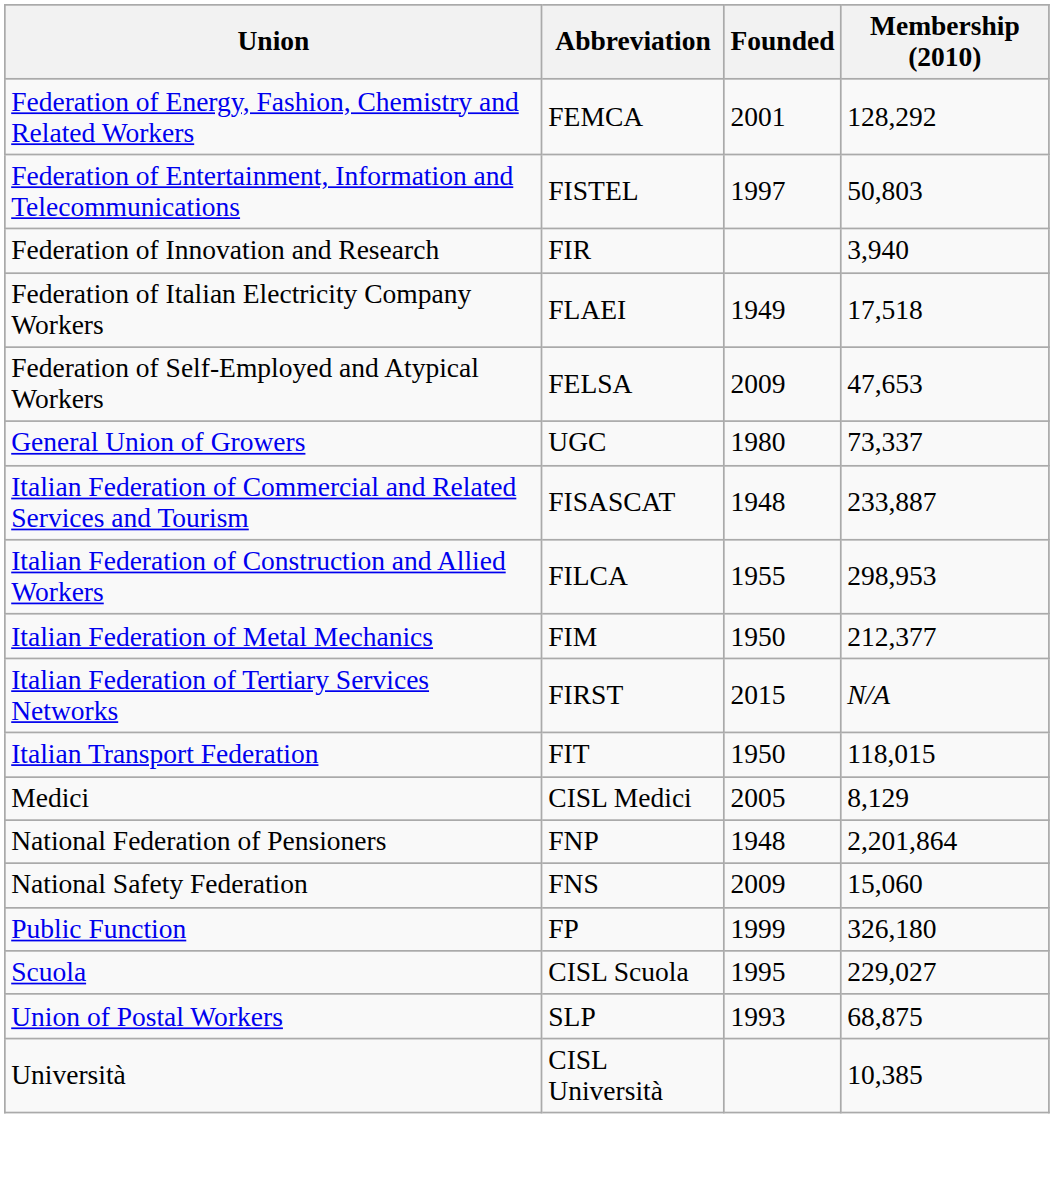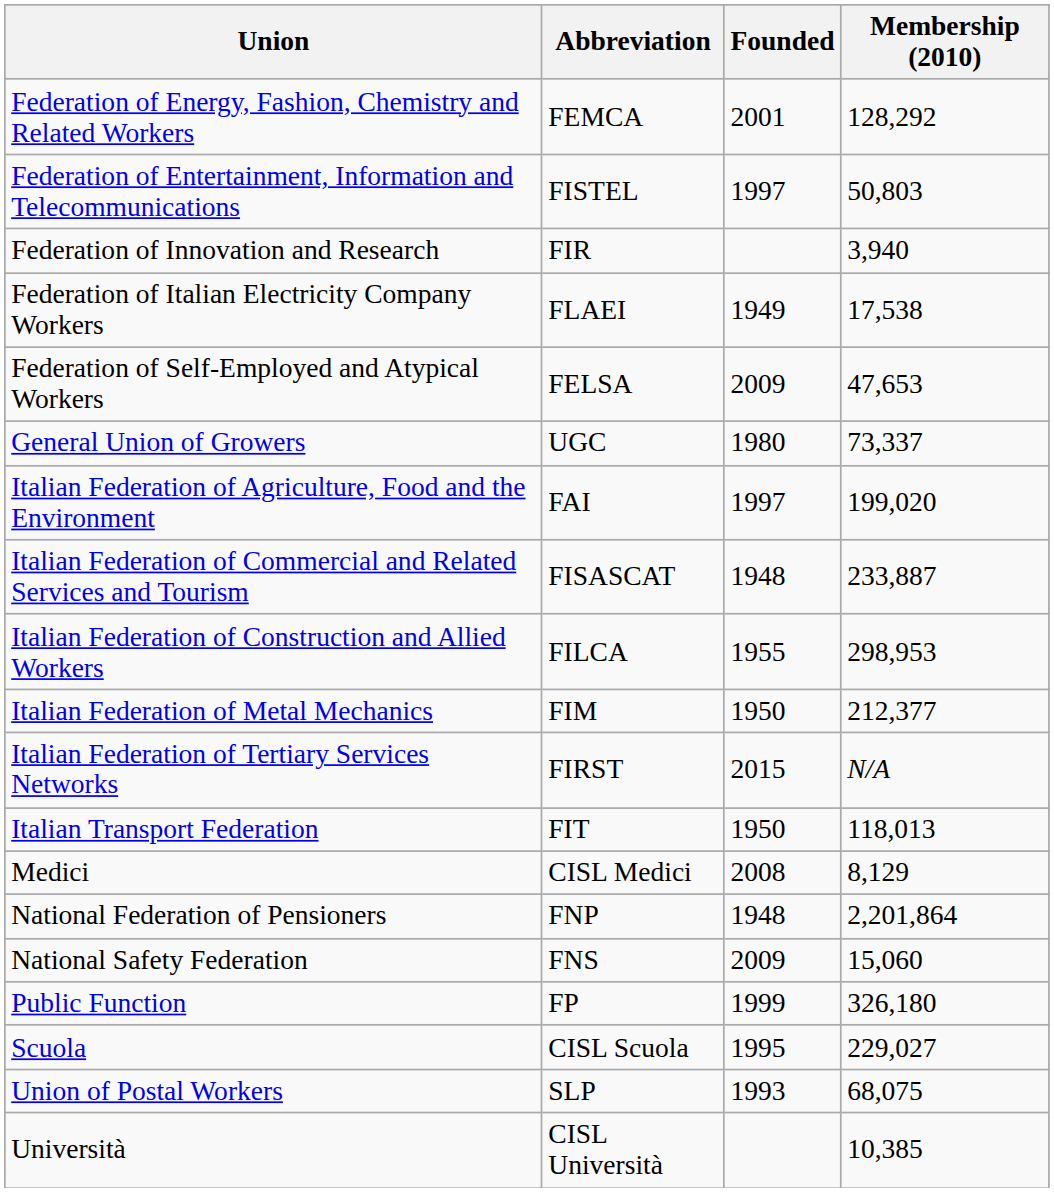 <table class="wikitable sortable">
 <tr>
 <th>Union</th>
 <th>Abbreviation</th>
 <th>Founded</th>
 <th>Membership (2010)</th>
 </tr>
 <tr>
 <td><a href='#'>Federation of Energy, Fashion, Chemistry and Related Workers</a></td>
 <td>FEMCA</td>
 <td>2001</td>
 <td>128,292</td>
 </tr>
 <tr>
 <td><a href='#'>Federation of Entertainment, Information and Telecommunications</a></td>
 <td>FISTEL</td>
 <td>1997</td>
 <td>50,803</td>
 </tr>
 <tr>
 <td>Federation of Innovation and Research</td>
 <td>FIR</td>
 <td></td>
 <td>3,940</td>
 </tr>
 <tr>
 <td>Federation of Italian Electricity Company Workers</td>
 <td>FLAEI</td>
 <td>1949</td>
-<td>17,518</td>
+<td>17,538</td>
 </tr>
 <tr>
 <td>Federation of Self-Employed and Atypical Workers</td>
 <td>FELSA</td>
 <td>2009</td>
 <td>47,653</td>
 </tr>
 <tr>
 <td><a href='#'>General Union of Growers</a></td>
 <td>UGC</td>
 <td>1980</td>
 <td>73,337</td>
+</tr>
+<tr>
+<td><a href='#'>Italian Federation of Agriculture, Food and the Environment</a></td>
+<td>FAI</td>
+<td>1997</td>
+<td>199,020</td>
 </tr>
 <tr>
 <td><a href='#'>Italian Federation of Commercial and Related Services and Tourism</a></td>
 <td>FISASCAT</td>
 <td>1948</td>
 <td>233,887</td>
 </tr>
 <tr>
 <td><a href='#'>Italian Federation of Construction and Allied Workers</a></td>
 <td>FILCA</td>
 <td>1955</td>
 <td>298,953</td>
 </tr>
 <tr>
 <td><a href='#'>Italian Federation of Metal Mechanics</a></td>
 <td>FIM</td>
 <td>1950</td>
 <td>212,377</td>
 </tr>
 <tr>
 <td><a href='#'>Italian Federation of Tertiary Services Networks</a></td>
 <td>FIRST</td>
 <td>2015</td>
 <td><em>N/A</em></td>
 </tr>
 <tr>
 <td><a href='#'>Italian Transport Federation</a></td>
 <td>FIT</td>
 <td>1950</td>
-<td>118,015</td>
+<td>118,013</td>
 </tr>
 <tr>
 <td>Medici</td>
 <td>CISL Medici</td>
-<td>2005</td>
+<td>2008</td>
 <td>8,129</td>
 </tr>
 <tr>
 <td>National Federation of Pensioners</td>
 <td>FNP</td>
 <td>1948</td>
 <td>2,201,864</td>
 </tr>
 <tr>
 <td>National Safety Federation</td>
 <td>FNS</td>
 <td>2009</td>
 <td>15,060</td>
 </tr>
 <tr>
 <td><a href='#'>Public Function</a></td>
 <td>FP</td>
 <td>1999</td>
 <td>326,180</td>
 </tr>
 <tr>
 <td><a href='#'>Scuola</a></td>
 <td>CISL Scuola</td>
 <td>1995</td>
 <td>229,027</td>
 </tr>
 <tr>
 <td><a href='#'>Union of Postal Workers</a></td>
 <td>SLP</td>
 <td>1993</td>
-<td>68,875</td>
+<td>68,075</td>
 </tr>
 <tr>
 <td>Università</td>
 <td>CISL Università</td>
 <td></td>
 <td>10,385</td>
 </tr>
 </table>
